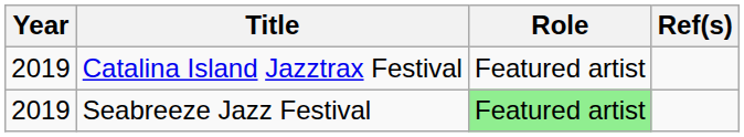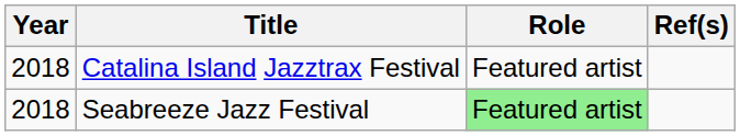 <table class="wikitable sortable">
 <tr>
 <th scope=col>Year</th>
 <th scope=col>Title</th>
 <th scope=col>Role</th>
 <th scope=col class=unsortable>Ref(s)</th>
 </tr>
 <tr>
-<td>2019</td>
+<td>2018</td>
 <td><a href='#'>Catalina Island</a> <a href='#'>Jazztrax</a> Festival</td>
 <td>Featured artist</td>
 <td></td>
 </tr>
 <tr>
-<td>2019</td>
+<td>2018</td>
 <td>Seabreeze Jazz Festival</td>
 <td style="background: lightgreen;">Featured artist</td>
 <td></td>
 </tr>
 </table>
